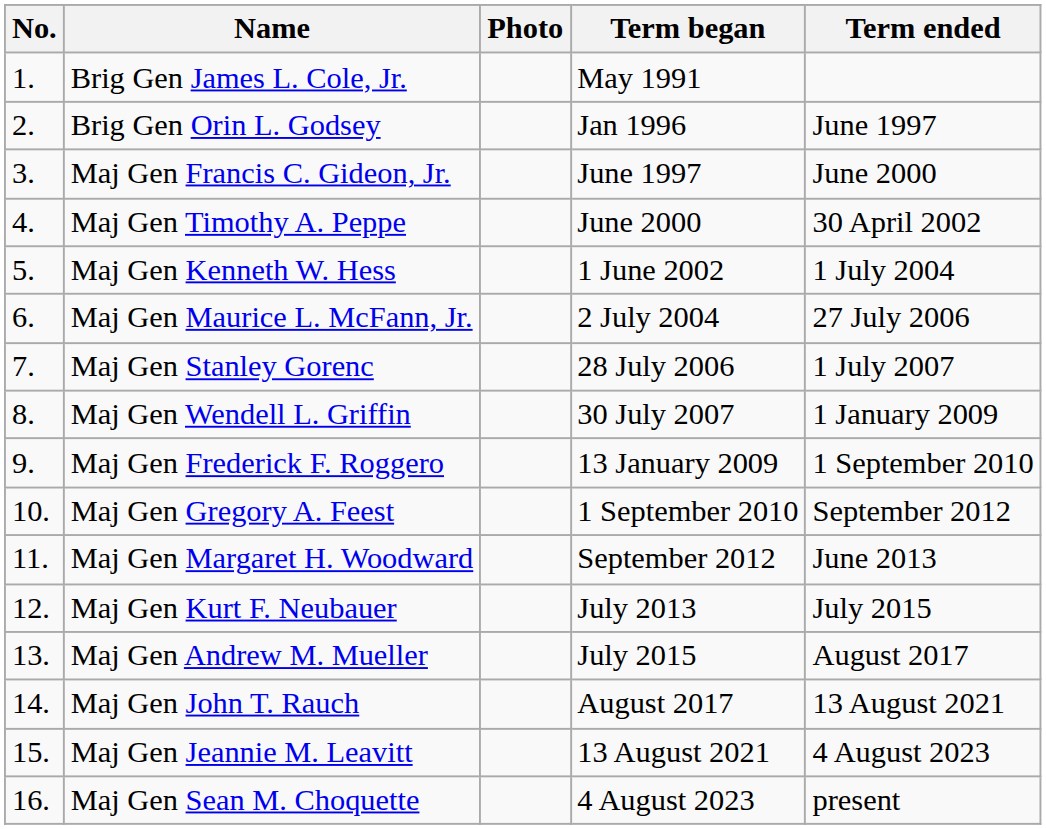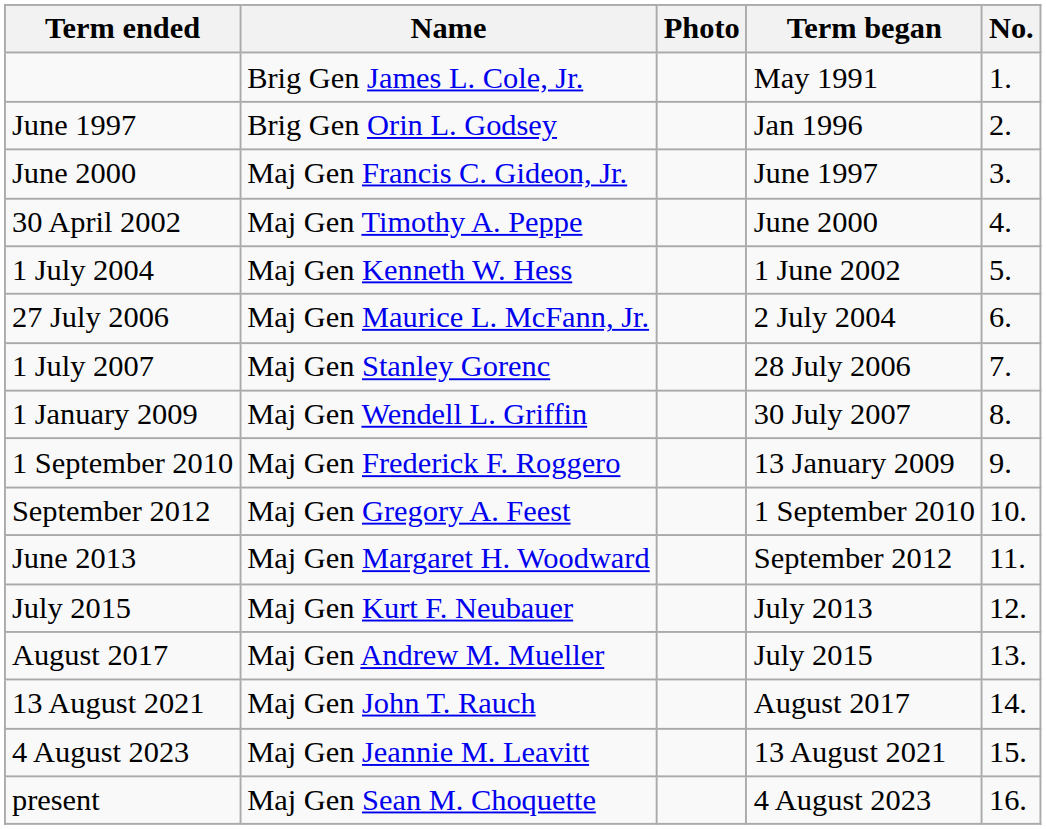 <table class="wikitable">
 <tr>
-<th>No.</th>
+<th>Term ended</th>
 <th>Name</th>
 <th>Photo</th>
 <th>Term began</th>
-<th>Term ended</th>
+<th>No.</th>
 </tr>
 <tr>
-<td>1.</td>
+<td></td>
 <td>Brig Gen <a href='#'>James L. Cole, Jr.</a></td>
 <td></td>
 <td>May 1991</td>
-<td></td>
+<td>1.</td>
 </tr>
 <tr>
-<td>2.</td>
+<td>June 1997</td>
 <td>Brig Gen <a href='#'>Orin L. Godsey</a></td>
 <td></td>
 <td>Jan 1996</td>
-<td>June 1997</td>
+<td>2.</td>
 </tr>
 <tr>
-<td>3.</td>
+<td>June 2000</td>
 <td>Maj Gen <a href='#'>Francis C. Gideon, Jr.</a></td>
 <td></td>
 <td>June 1997</td>
-<td>June 2000</td>
+<td>3.</td>
 </tr>
 <tr>
-<td>4.</td>
+<td>30 April 2002</td>
 <td>Maj Gen <a href='#'>Timothy A. Peppe</a></td>
 <td></td>
 <td>June 2000</td>
-<td>30 April 2002</td>
+<td>4.</td>
 </tr>
 <tr>
-<td>5.</td>
+<td>1 July 2004</td>
 <td>Maj Gen <a href='#'>Kenneth W. Hess</a></td>
 <td></td>
 <td>1 June 2002</td>
-<td>1 July 2004</td>
+<td>5.</td>
 </tr>
 <tr>
-<td>6.</td>
+<td>27 July 2006</td>
 <td>Maj Gen <a href='#'>Maurice L. McFann, Jr.</a></td>
 <td></td>
 <td>2 July 2004</td>
-<td>27 July 2006</td>
+<td>6.</td>
 </tr>
 <tr>
-<td>7.</td>
+<td>1 July 2007</td>
 <td>Maj Gen <a href='#'>Stanley Gorenc</a></td>
 <td></td>
 <td>28 July 2006</td>
-<td>1 July 2007</td>
+<td>7.</td>
 </tr>
 <tr>
-<td>8.</td>
+<td>1 January 2009</td>
 <td>Maj Gen <a href='#'>Wendell L. Griffin</a></td>
 <td></td>
 <td>30 July 2007</td>
-<td>1 January 2009</td>
+<td>8.</td>
 </tr>
 <tr>
-<td>9.</td>
+<td>1 September 2010</td>
 <td>Maj Gen <a href='#'>Frederick F. Roggero</a></td>
 <td></td>
 <td>13 January 2009</td>
-<td>1 September 2010</td>
+<td>9.</td>
 </tr>
 <tr>
-<td>10.</td>
+<td>September 2012</td>
 <td>Maj Gen <a href='#'>Gregory A. Feest</a></td>
 <td></td>
 <td>1 September 2010</td>
-<td>September 2012</td>
+<td>10.</td>
 </tr>
 <tr>
-<td>11.</td>
+<td>June 2013</td>
 <td>Maj Gen <a href='#'>Margaret H. Woodward</a></td>
 <td></td>
 <td>September 2012</td>
-<td>June 2013</td>
+<td>11.</td>
 </tr>
 <tr>
-<td>12.</td>
+<td>July 2015</td>
 <td>Maj Gen <a href='#'>Kurt F. Neubauer</a></td>
 <td></td>
 <td>July 2013</td>
-<td>July 2015</td>
+<td>12.</td>
 </tr>
 <tr>
-<td>13.</td>
+<td>August 2017</td>
 <td>Maj Gen <a href='#'>Andrew M. Mueller</a></td>
 <td></td>
 <td>July 2015</td>
-<td>August 2017</td>
+<td>13.</td>
 </tr>
 <tr>
-<td>14.</td>
+<td>13 August 2021</td>
 <td>Maj Gen <a href='#'>John T. Rauch</a></td>
 <td></td>
 <td>August 2017</td>
-<td>13 August 2021</td>
+<td>14.</td>
 </tr>
 <tr>
-<td>15.</td>
+<td>4 August 2023</td>
 <td>Maj Gen <a href='#'>Jeannie M. Leavitt</a></td>
 <td></td>
 <td>13 August 2021</td>
-<td>4 August 2023</td>
+<td>15.</td>
 </tr>
 <tr>
-<td>16.</td>
+<td>present</td>
 <td>Maj Gen <a href='#'>Sean M. Choquette</a></td>
 <td></td>
 <td>4 August 2023</td>
-<td>present</td>
+<td>16.</td>
 </tr>
 </table>
